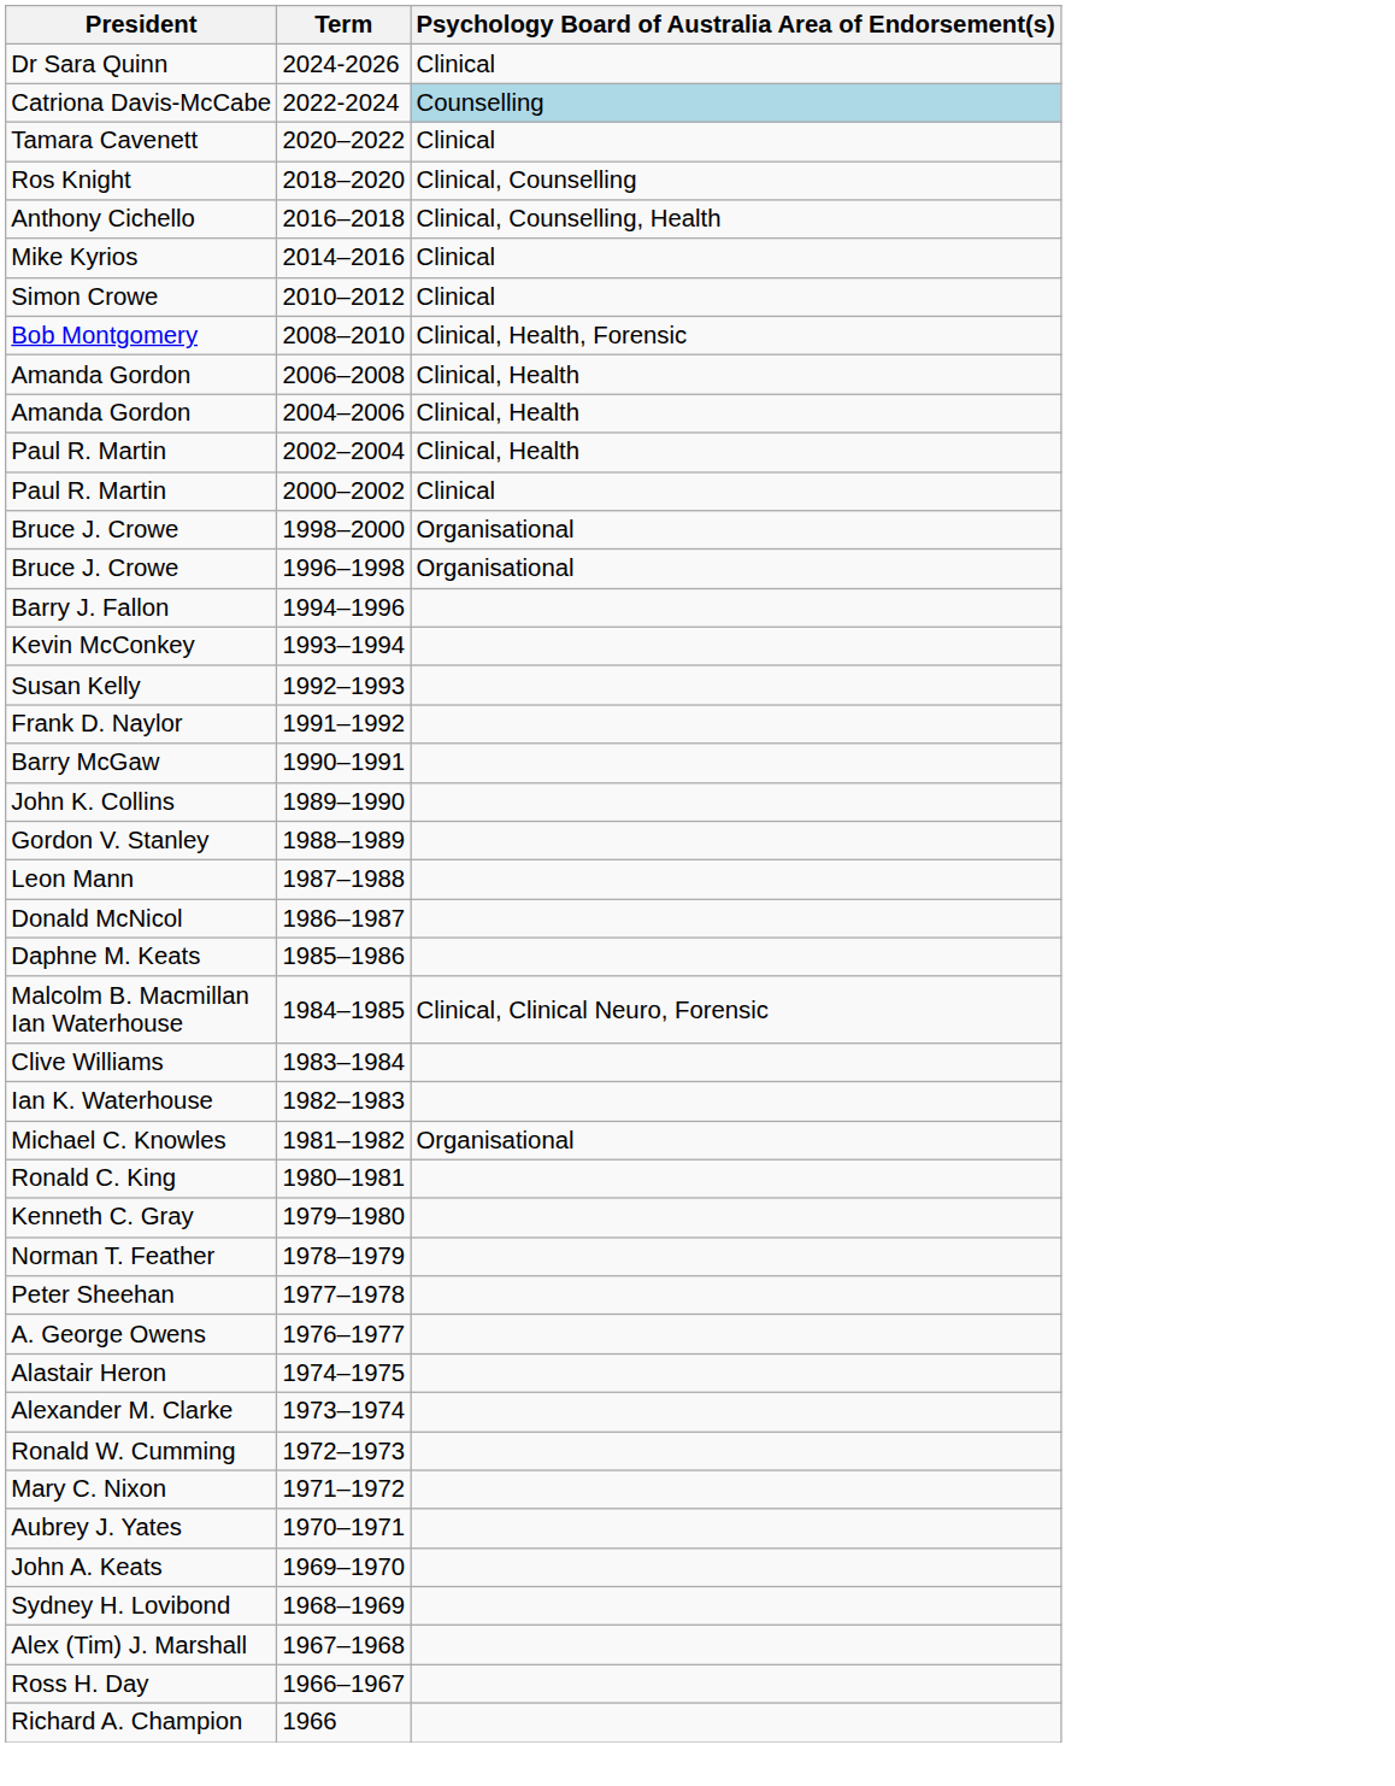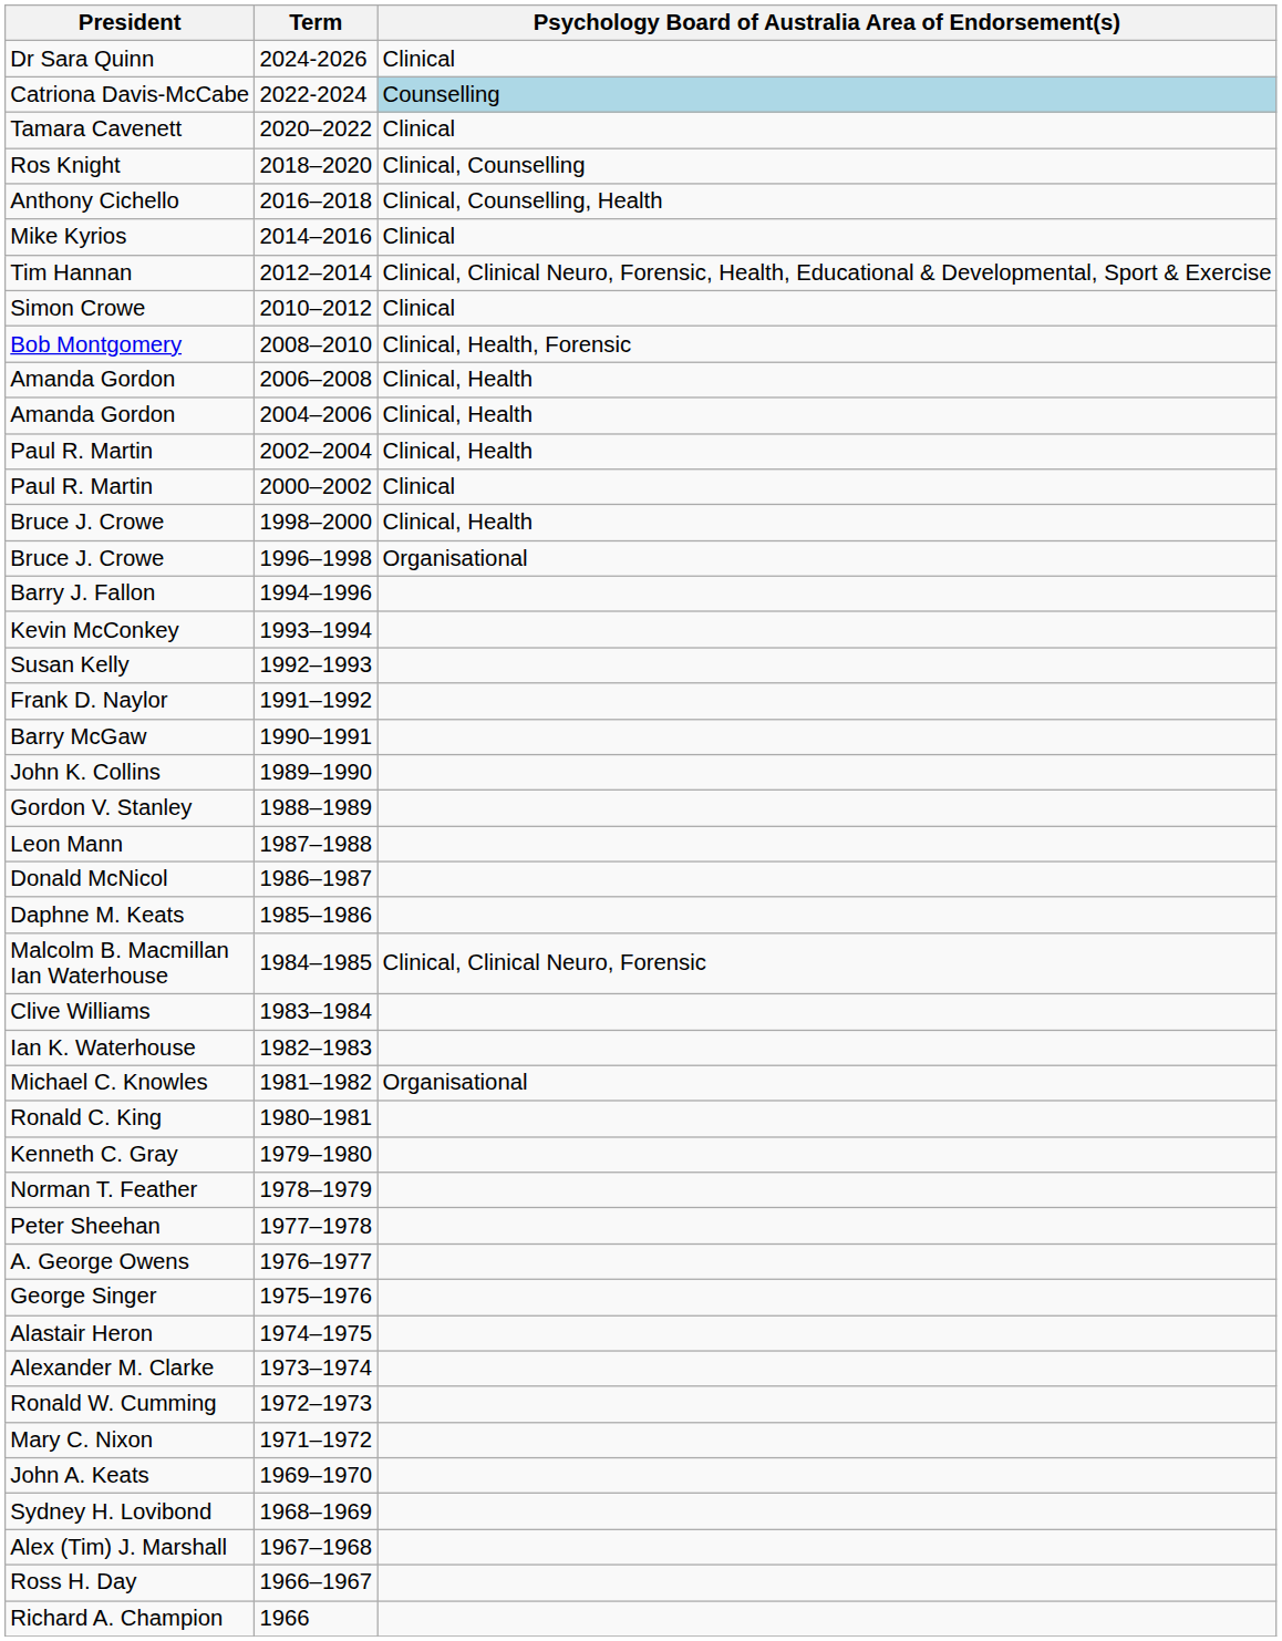 <table class="wikitable">
 <tr>
 <th colspan="1">President</th>
 <th>Term</th>
 <th>Psychology Board of Australia Area of Endorsement(s)</th>
 </tr>
 <tr>
 <td>Dr Sara Quinn</td>
 <td>2024-2026</td>
 <td>Clinical</td>
 </tr>
 <tr>
 <td>Catriona Davis-McCabe</td>
 <td>2022-2024</td>
 <td style="background: lightblue;">Counselling</td>
 </tr>
 <tr>
 <td>Tamara Cavenett</td>
 <td>2020–2022</td>
 <td>Clinical</td>
 </tr>
 <tr>
 <td>Ros Knight</td>
 <td>2018–2020</td>
 <td>Clinical, Counselling</td>
 </tr>
 <tr>
 <td>Anthony Cichello</td>
 <td>2016–2018</td>
 <td>Clinical, Counselling, Health</td>
 </tr>
 <tr>
 <td>Mike Kyrios</td>
 <td>2014–2016</td>
 <td>Clinical</td>
 </tr>
 <tr>
+<td>Tim Hannan</td>
+<td>2012–2014</td>
+<td>Clinical, Clinical Neuro, Forensic, Health, Educational & Developmental, Sport & Exercise</td>
+</tr>
+<tr>
 <td>Simon Crowe</td>
 <td>2010–2012</td>
 <td>Clinical</td>
 </tr>
 <tr>
 <td><a href='#'>Bob Montgomery</a></td>
 <td>2008–2010</td>
 <td>Clinical, Health, Forensic</td>
 </tr>
 <tr>
 <td>Amanda Gordon</td>
 <td>2006–2008</td>
 <td>Clinical, Health</td>
 </tr>
 <tr>
 <td>Amanda Gordon</td>
 <td>2004–2006</td>
 <td>Clinical, Health</td>
 </tr>
 <tr>
 <td>Paul R. Martin</td>
 <td>2002–2004</td>
 <td>Clinical, Health</td>
 </tr>
 <tr>
 <td>Paul R. Martin</td>
 <td>2000–2002</td>
 <td>Clinical</td>
 </tr>
 <tr>
 <td>Bruce J. Crowe</td>
 <td>1998–2000</td>
-<td>Organisational</td>
+<td>Clinical, Health</td>
 </tr>
 <tr>
 <td>Bruce J. Crowe</td>
 <td>1996–1998</td>
 <td>Organisational</td>
 </tr>
 <tr>
 <td>Barry J. Fallon</td>
 <td>1994–1996</td>
 <td></td>
 </tr>
 <tr>
 <td>Kevin McConkey</td>
 <td>1993–1994</td>
 <td></td>
 </tr>
 <tr>
 <td>Susan Kelly</td>
 <td>1992–1993</td>
 <td></td>
 </tr>
 <tr>
 <td>Frank D. Naylor</td>
 <td>1991–1992</td>
 <td></td>
 </tr>
 <tr>
 <td>Barry McGaw</td>
 <td>1990–1991</td>
 <td></td>
 </tr>
 <tr>
 <td>John K. Collins</td>
 <td>1989–1990</td>
 <td></td>
 </tr>
 <tr>
 <td>Gordon V. Stanley</td>
 <td>1988–1989</td>
 <td></td>
 </tr>
 <tr>
 <td>Leon Mann</td>
 <td>1987–1988</td>
 <td></td>
 </tr>
 <tr>
 <td>Donald McNicol</td>
 <td>1986–1987</td>
 <td></td>
 </tr>
 <tr>
 <td>Daphne M. Keats</td>
 <td>1985–1986</td>
 <td></td>
 </tr>
 <tr>
 <td>Malcolm B. Macmillan <br> Ian Waterhouse</td>
 <td>1984–1985</td>
 <td>Clinical, Clinical Neuro, Forensic</td>
 </tr>
 <tr>
 <td>Clive Williams</td>
 <td>1983–1984</td>
 <td></td>
 </tr>
 <tr>
 <td>Ian K. Waterhouse</td>
 <td>1982–1983</td>
 <td></td>
 </tr>
 <tr>
 <td>Michael C. Knowles</td>
 <td>1981–1982</td>
 <td>Organisational</td>
 </tr>
 <tr>
 <td>Ronald C. King</td>
 <td>1980–1981</td>
 <td></td>
 </tr>
 <tr>
 <td>Kenneth C. Gray</td>
 <td>1979–1980</td>
 <td></td>
 </tr>
 <tr>
 <td>Norman T. Feather</td>
 <td>1978–1979</td>
 <td></td>
 </tr>
 <tr>
 <td>Peter Sheehan</td>
 <td>1977–1978</td>
 <td></td>
 </tr>
 <tr>
 <td>A. George Owens</td>
 <td>1976–1977</td>
 <td></td>
 </tr>
 <tr>
+<td>George Singer</td>
+<td>1975–1976</td>
+<td></td>
+</tr>
+<tr>
 <td>Alastair Heron</td>
 <td>1974–1975</td>
 <td></td>
 </tr>
 <tr>
 <td>Alexander M. Clarke</td>
 <td>1973–1974</td>
 <td></td>
 </tr>
 <tr>
 <td>Ronald W. Cumming</td>
 <td>1972–1973</td>
 <td></td>
 </tr>
 <tr>
 <td>Mary C. Nixon</td>
 <td>1971–1972</td>
-<td></td>
-</tr>
-<tr>
-<td>Aubrey J. Yates</td>
-<td>1970–1971</td>
 <td></td>
 </tr>
 <tr>
 <td>John A. Keats</td>
 <td>1969–1970</td>
 <td></td>
 </tr>
 <tr>
 <td>Sydney H. Lovibond</td>
 <td>1968–1969</td>
 <td></td>
 </tr>
 <tr>
 <td>Alex (Tim) J. Marshall</td>
 <td>1967–1968</td>
 <td></td>
 </tr>
 <tr>
 <td>Ross H. Day</td>
 <td>1966–1967</td>
 <td></td>
 </tr>
 <tr>
 <td>Richard A. Champion</td>
 <td>1966</td>
 <td></td>
 </tr>
 </table>
